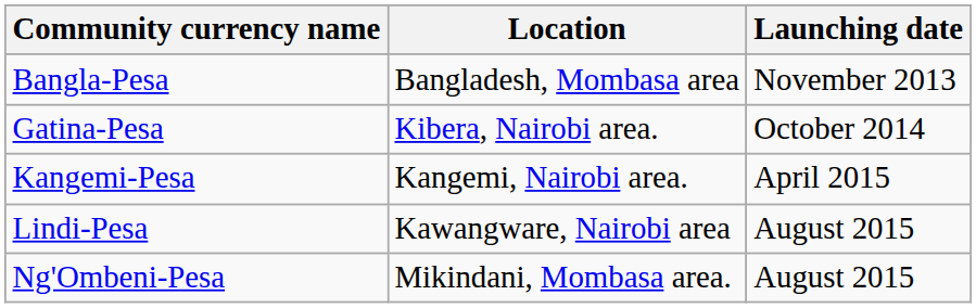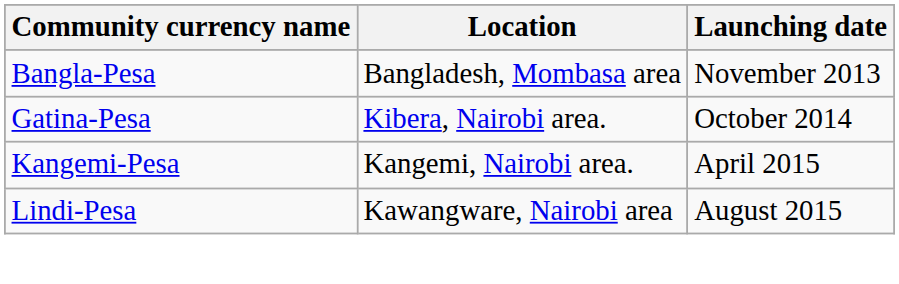 <table class="wikitable">
 <tr>
 <th scope="col">Community currency name</th>
 <th scope="col">Location</th>
 <th scope="col">Launching date</th>
 </tr>
 <tr>
 <td><a href='#'>Bangla-Pesa</a></td>
 <td>Bangladesh, <a href='#'>Mombasa</a> area</td>
 <td>November 2013</td>
 </tr>
 <tr>
 <td><a href='#'>Gatina-Pesa</a></td>
 <td><a href='#'>Kibera</a>, <a href='#'>Nairobi</a> area.</td>
 <td>October 2014</td>
 </tr>
 <tr>
 <td><a href='#'>Kangemi-Pesa</a></td>
 <td>Kangemi, <a href='#'>Nairobi</a> area.</td>
 <td>April 2015</td>
 </tr>
 <tr>
 <td><a href='#'>Lindi-Pesa</a></td>
 <td>Kawangware, <a href='#'>Nairobi</a> area</td>
 <td>August 2015</td>
 </tr>
-<tr>
-<td><a href='#'>Ng'Ombeni-Pesa</a></td>
-<td>Mikindani, <a href='#'>Mombasa</a> area.</td>
-<td>August 2015</td>
-</tr>
 </table>
